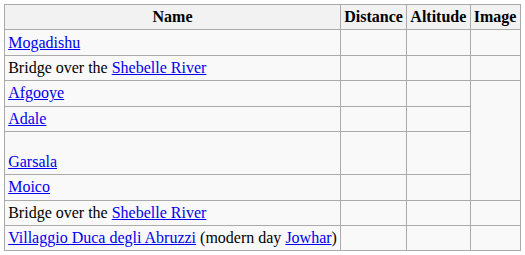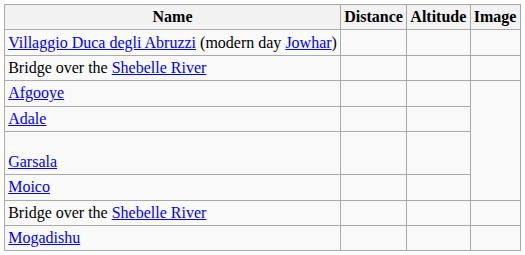 <table class="sort wikitable">
 <tr>
 <th>Name</th>
 <th>Distance</th>
 <th>Altitude</th>
 <th>Image</th>
 </tr>
 <tr>
-<td><a href='#'>Mogadishu</a></td>
+<td><a href='#'>Villaggio Duca degli Abruzzi</a> (modern day <a href='#'>Jowhar</a>)</td>
 <td></td>
 <td></td>
 <td></td>
 </tr>
 <tr>
 <td>Bridge over the <a href='#'>Shebelle River</a></td>
 <td></td>
 <td></td>
 <td></td>
 </tr>
 <tr>
 <td><a href='#'>Afgooye</a></td>
 <td></td>
 <td></td>
 </tr>
 <tr>
 <td><a href='#'>Adale</a></td>
 <td></td>
 <td></td>
 </tr>
 <tr>
 <td><br><a href='#'>Garsala</a></td>
 <td></td>
 <td></td>
 </tr>
 <tr>
 <td><a href='#'>Moico</a></td>
 <td></td>
 <td></td>
 </tr>
 <tr>
 <td>Bridge over the <a href='#'>Shebelle River</a></td>
 <td></td>
 <td></td>
 <td></td>
 </tr>
 <tr>
-<td><a href='#'>Villaggio Duca degli Abruzzi</a> (modern day <a href='#'>Jowhar</a>)</td>
+<td><a href='#'>Mogadishu</a></td>
 <td></td>
 <td></td>
 <td></td>
 </tr>
 <tr>
 </tr>
 </table>
